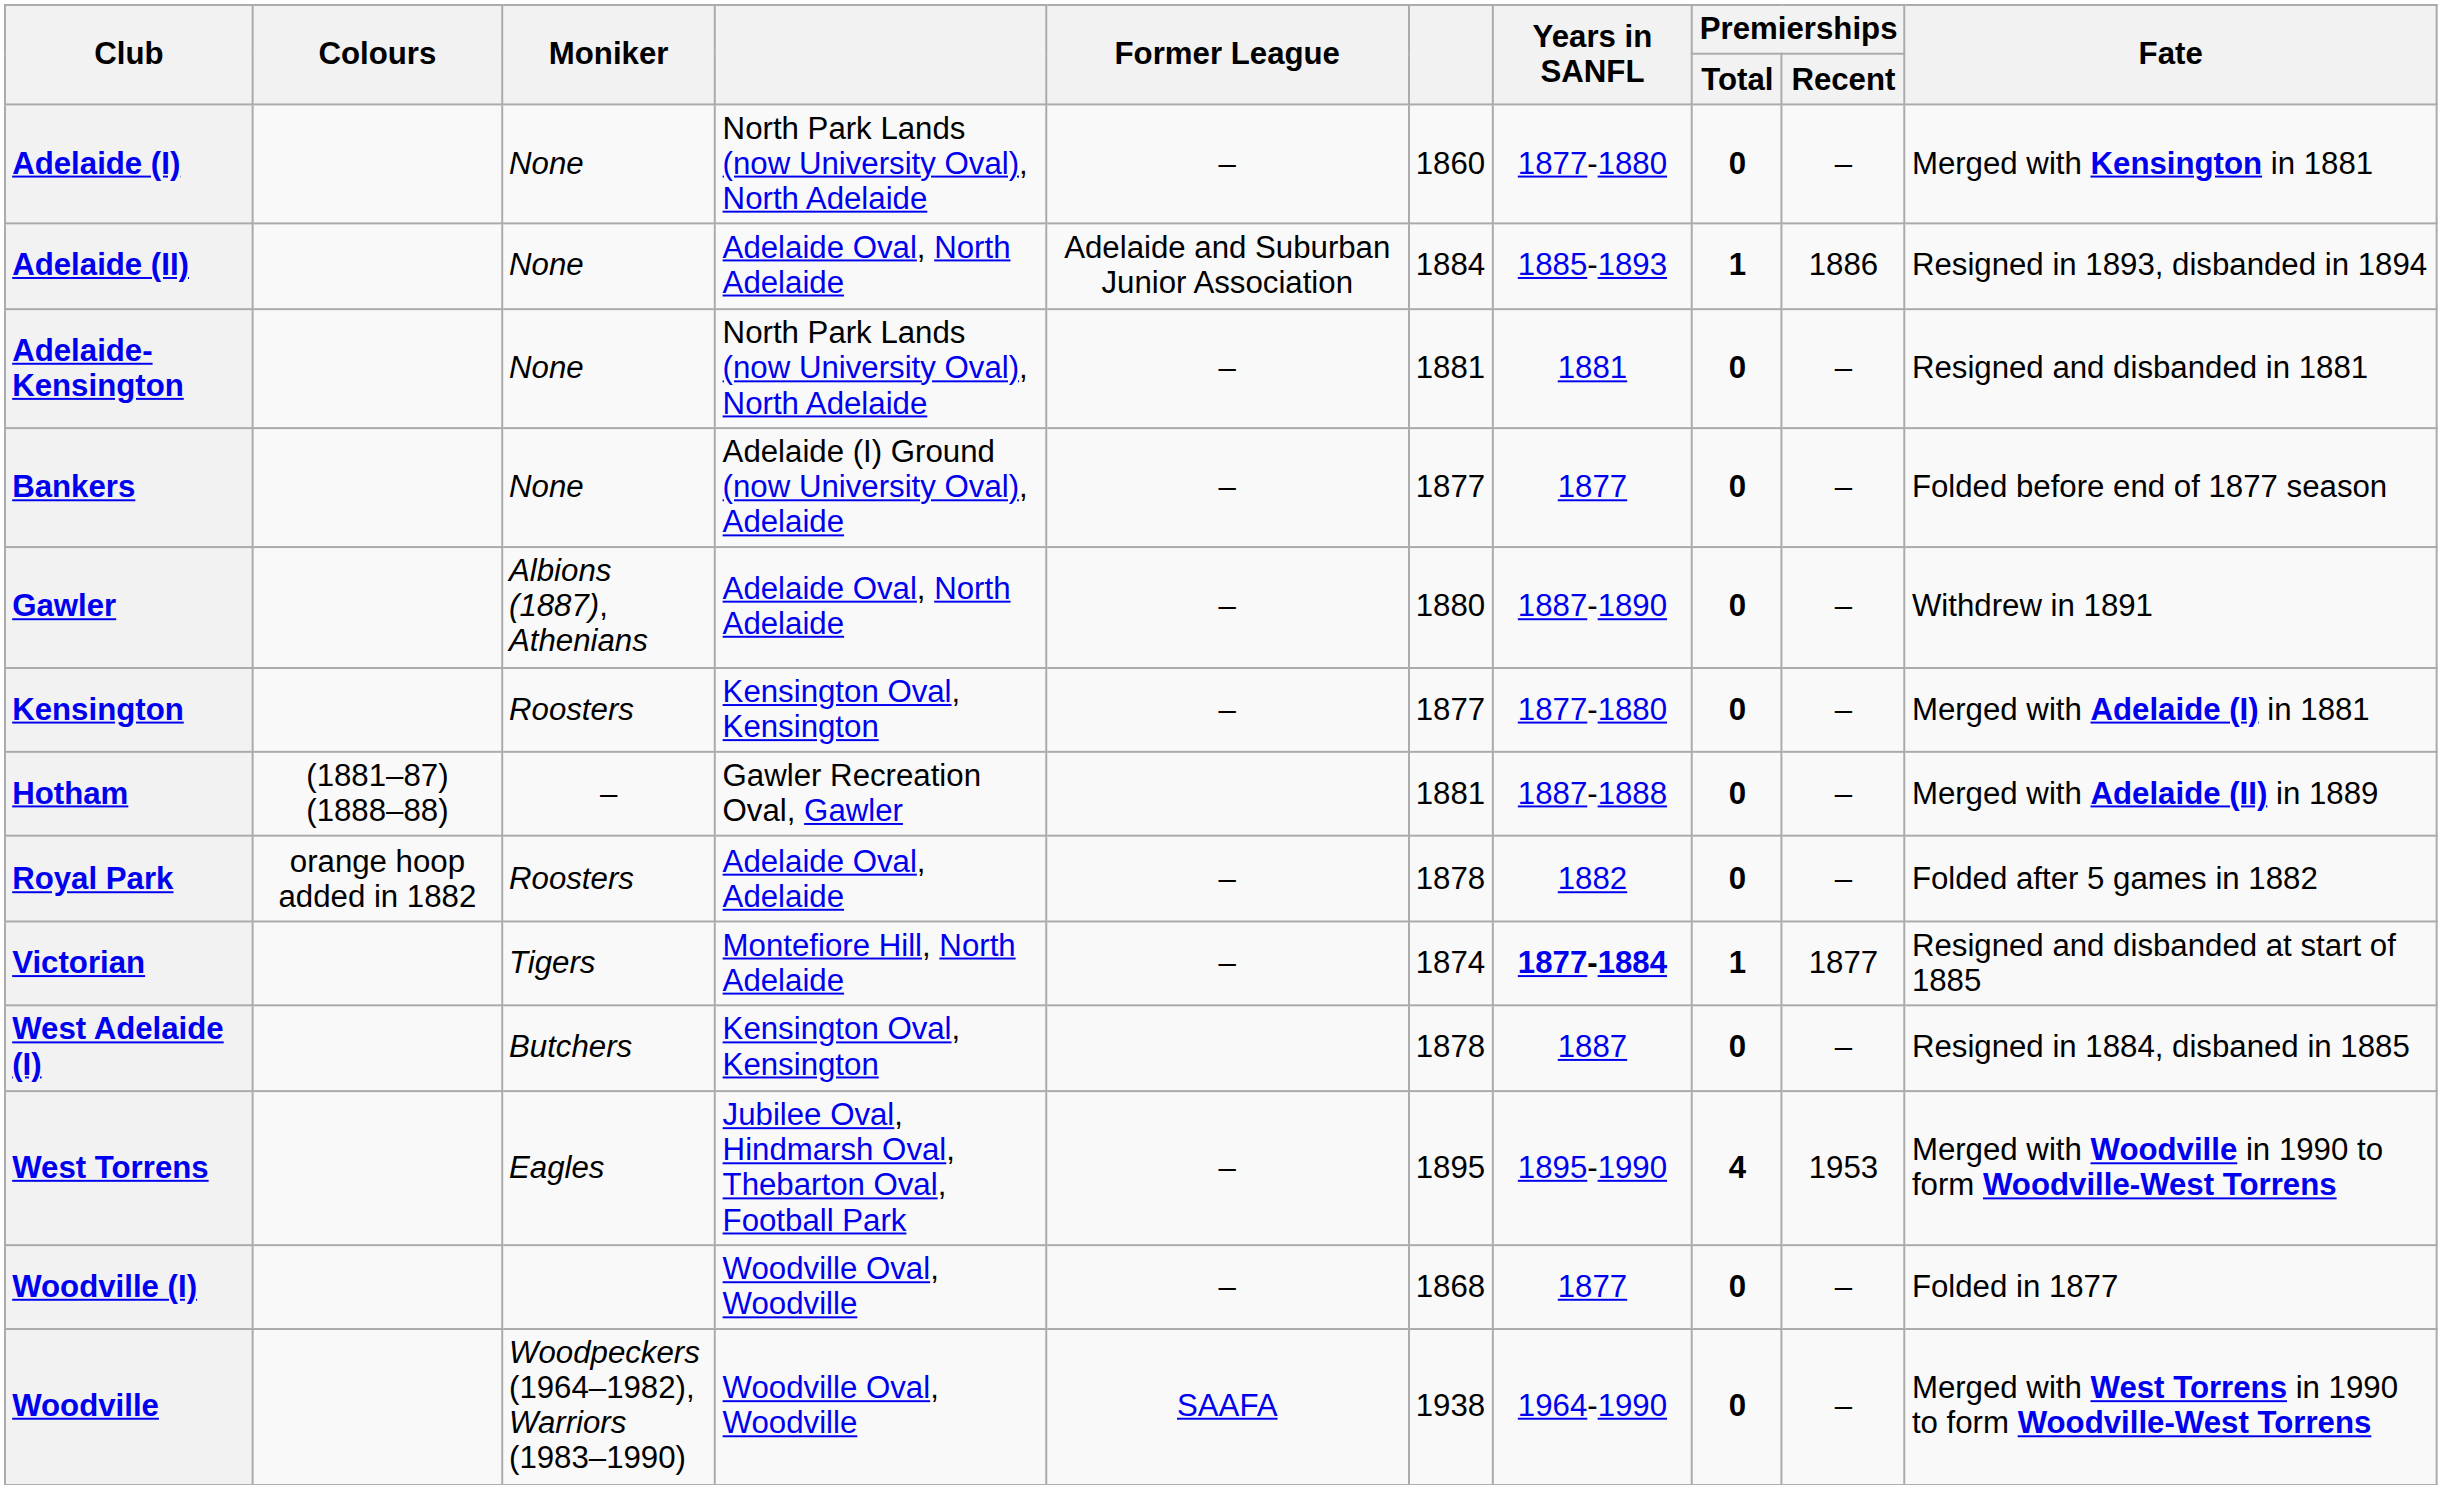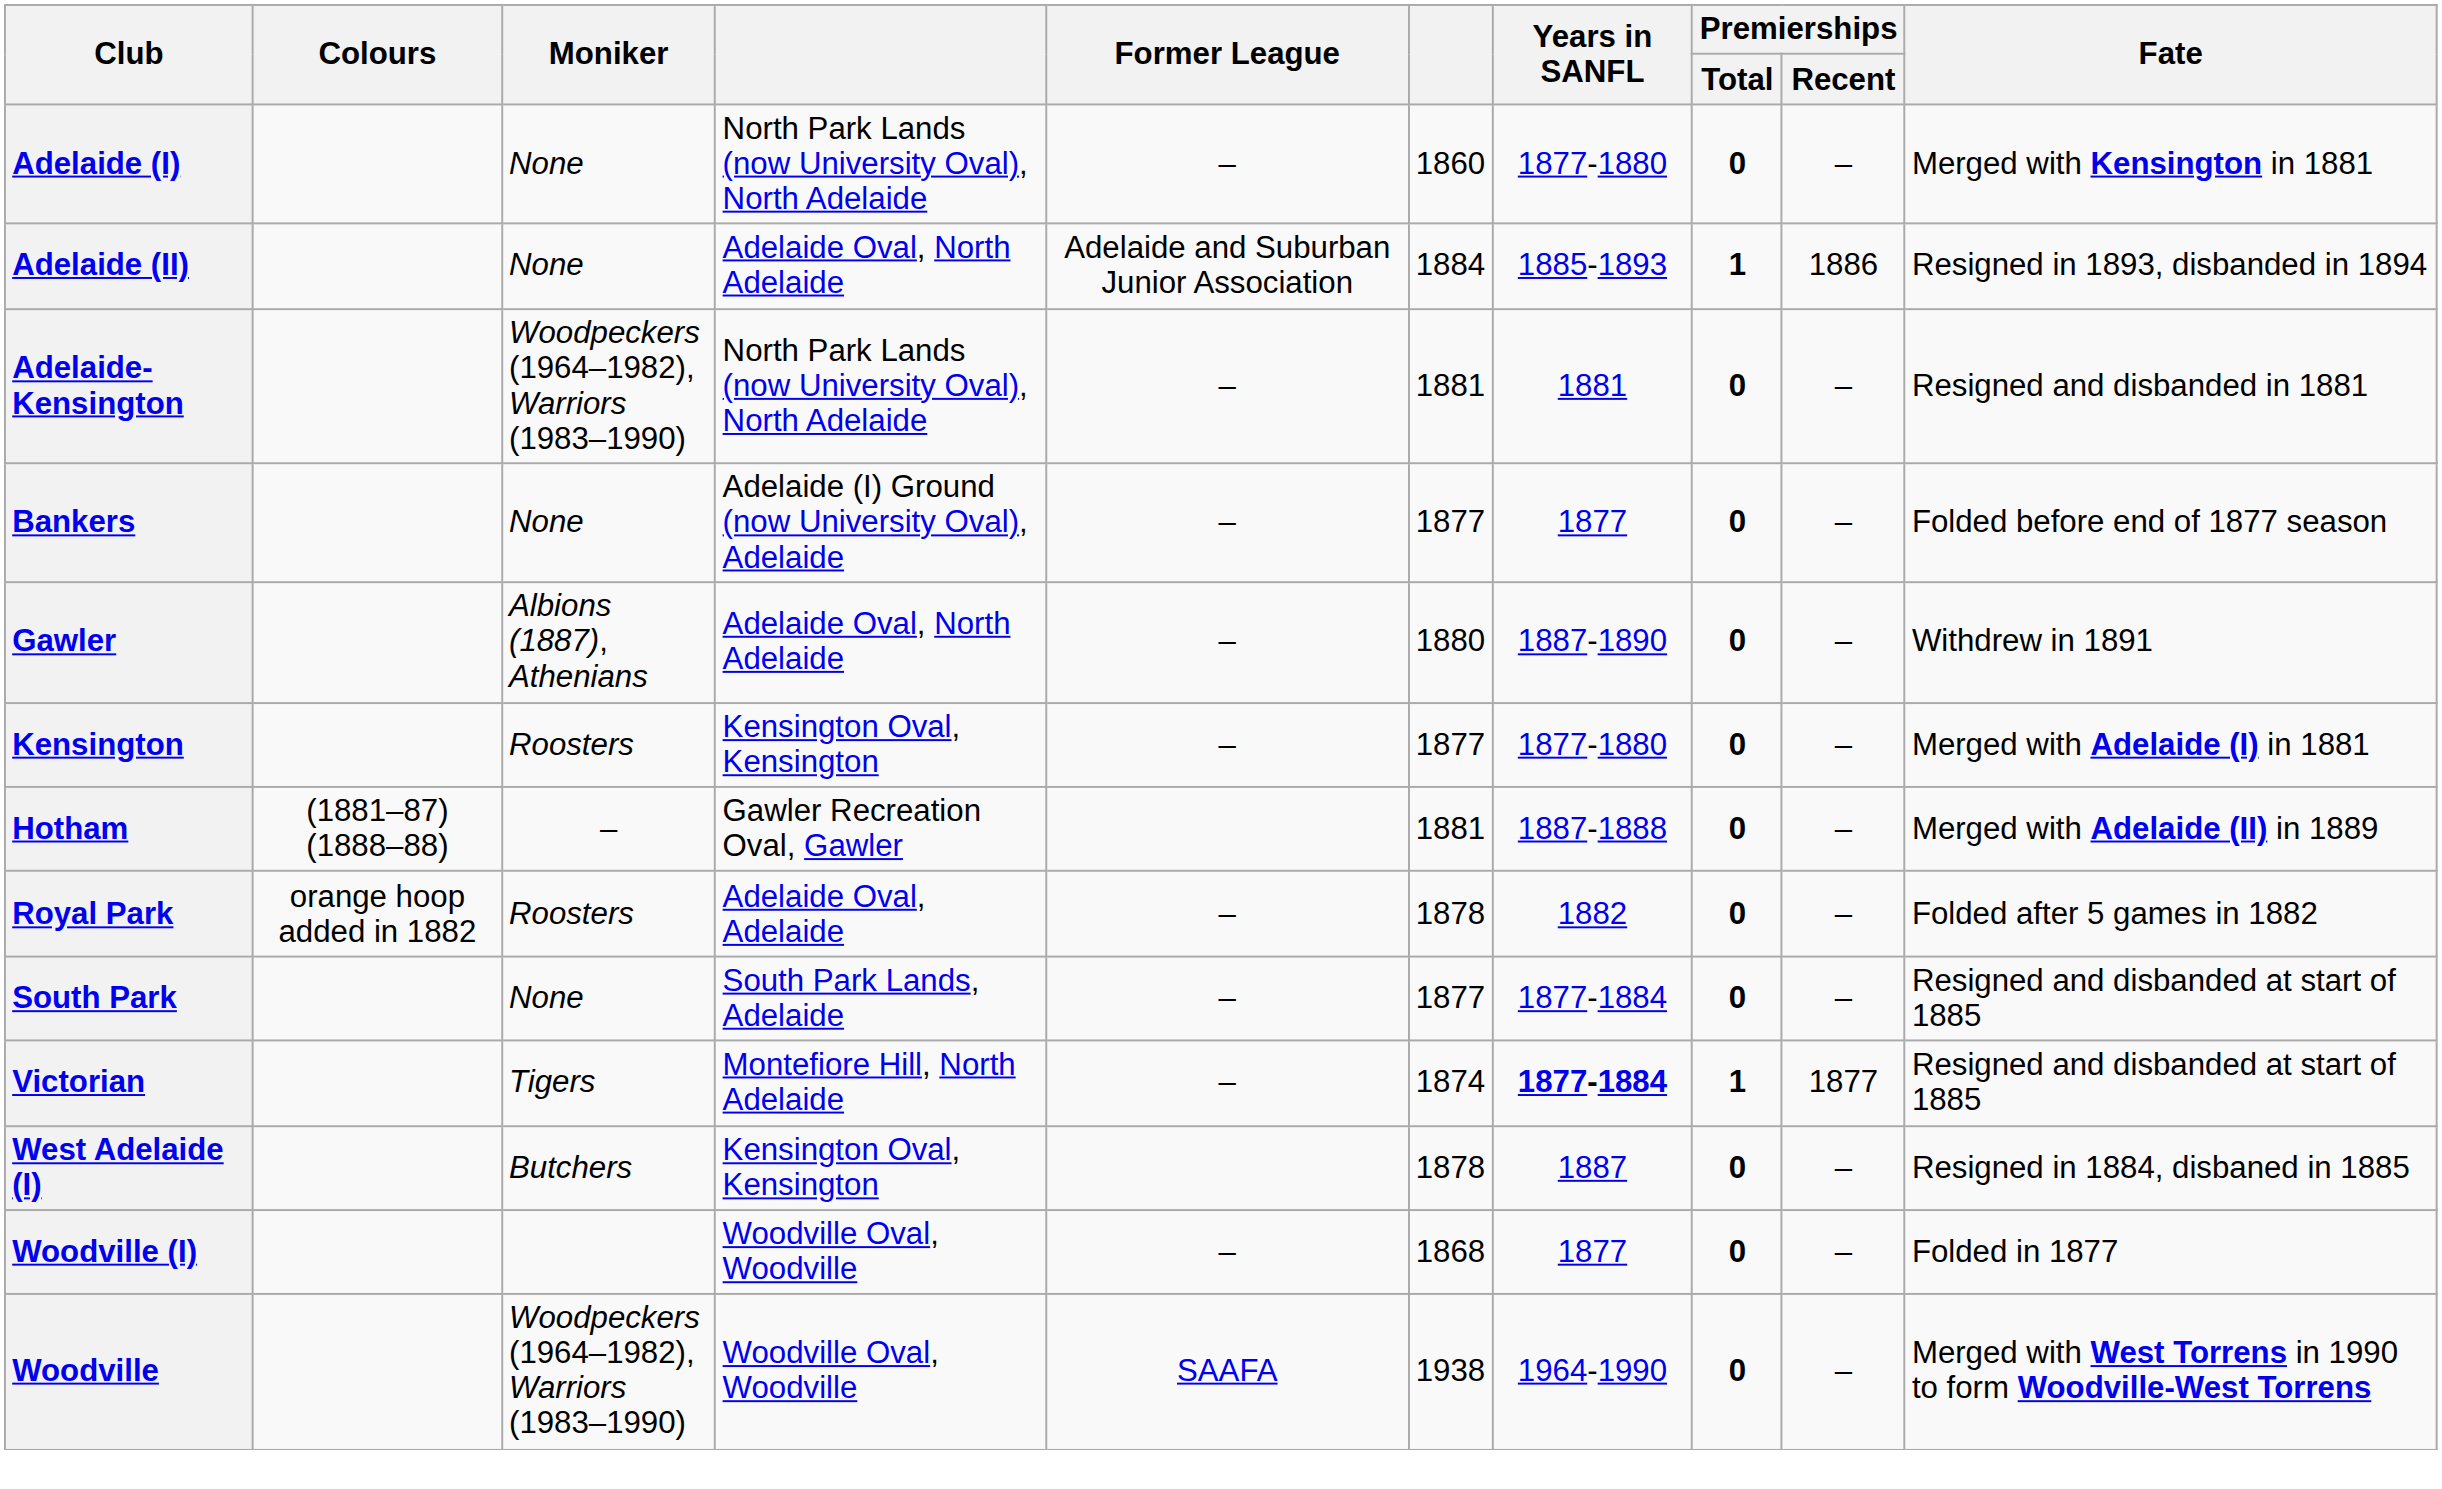 <table class="wikitable sortable" style="text-align:left;">
 <tr>
 <th rowspan="2">Club</th>
 <th rowspan="2"; class=unsortable>Colours</th>
 <th rowspan="2">Moniker</th>
 <th rowspan="2"></th>
 <th rowspan="2">Former League</th>
 <th rowspan="2"></th>
 <th rowspan="2">Years in SANFL</th>
 <th colspan="2">Premierships</th>
 <th rowspan="2">Fate</th>
 </tr>
 <tr>
 <th>Total</th>
 <th>Recent</th>
 </tr>
 <tr>
 <th style="text-align:left"><a href='#'>Adelaide (I)</a></th>
 <td align=center></td>
 <td><em>None</em></td>
 <td>North Park Lands <br><a href='#'>(now University Oval)</a>, <a href='#'>North Adelaide</a></td>
 <td style="text-align:center;">–</td>
 <td style="text-align:center;">1860</td>
 <td style="text-align:center;"><a href='#'>1877</a>-<a href='#'>1880</a></td>
 <td style="text-align:center;"><strong>0</strong></td>
 <td style="text-align:center;">–</td>
 <td>Merged with <a href='#'><strong>Kensington</strong></a> in 1881 <strong></strong></td>
 </tr>
 <tr>
 <th style="text-align:left"><a href='#'>Adelaide (II)</a></th>
 <td align=center></td>
 <td><em>None</em></td>
 <td><a href='#'>Adelaide Oval</a>, <a href='#'>North Adelaide</a></td>
 <td style="text-align:center;">Adelaide and Suburban Junior Association</td>
 <td style="text-align:center;">1884</td>
 <td style="text-align:center;"><a href='#'>1885</a>-<a href='#'>1893</a></td>
 <td style="text-align:center;"><strong>1</strong></td>
 <td style="text-align:center;">1886</td>
 <td>Resigned in 1893, disbanded in 1894</td>
 </tr>
 <tr>
 <th style="text-align:left"><a href='#'>Adelaide-Kensington</a></th>
 <td align=center></td>
-<td><em>None</em></td>
+<td><em>Woodpeckers</em><br>(1964–1982),<br><em>Warriors</em><br>(1983–1990)</td>
 <td>North Park Lands <br><a href='#'>(now University Oval)</a>, <a href='#'>North Adelaide</a></td>
 <td style="text-align:center;">–</td>
 <td style="text-align:center;">1881</td>
 <td style="text-align:center;"><a href='#'>1881</a></td>
 <td style="text-align:center;"><strong>0</strong></td>
 <td style="text-align:center;">–</td>
 <td>Resigned and disbanded in 1881 <strong></strong></td>
 </tr>
 <tr>
 <th style="text-align:left"><a href='#'>Bankers</a></th>
 <td align=center></td>
 <td><em>None</em></td>
 <td>Adelaide (I) Ground<br><a href='#'>(now University Oval)</a>, <a href='#'>Adelaide</a></td>
 <td style="text-align:center;">–</td>
 <td style="text-align:center;">1877</td>
 <td style="text-align:center;"><a href='#'>1877</a></td>
 <td style="text-align:center;"><strong>0</strong></td>
 <td style="text-align:center;">–</td>
 <td>Folded before end of 1877 season </td>
 </tr>
 <tr>
 <th style="text-align:left"><a href='#'>Gawler</a></th>
 <td align=center></td>
 <td><em>Albions (1887)</em>,<br><em>Athenians</em></td>
 <td><a href='#'>Adelaide Oval</a>, <a href='#'>North Adelaide</a></td>
 <td style="text-align:center;">–</td>
 <td style="text-align:center;">1880</td>
 <td style="text-align:center;"><a href='#'>1887</a>-<a href='#'>1890</a></td>
 <td style="text-align:center;"><strong>0</strong></td>
 <td style="text-align:center;">–</td>
 <td>Withdrew in 1891 </td>
 </tr>
 <tr>
 <th style="text-align:left"><a href='#'>Kensington</a></th>
 <td align=center></td>
 <td><em>Roosters</em></td>
 <td><a href='#'>Kensington Oval</a>, <a href='#'>Kensington</a></td>
 <td style="text-align:center;">–</td>
 <td style="text-align:center;">1877</td>
 <td style="text-align:center;"><a href='#'>1877</a>-<a href='#'>1880</a></td>
 <td style="text-align:center;"><strong>0</strong></td>
 <td style="text-align:center;">–</td>
 <td>Merged with <a href='#'><strong>Adelaide (I)</strong></a> in 1881 <strong></strong></td>
 </tr>
 <tr>
 <th style="text-align:left"><a href='#'>Hotham</a> <br> </th>
 <td align=center> (1881–87)<br> (1888–88)</td>
 <td style="text-align:center;">–</td>
 <td>Gawler Recreation Oval, <a href='#'>Gawler</a></td>
 <td style="text-align:center;"></td>
 <td style="text-align:center;">1881</td>
 <td style="text-align:center;"><a href='#'>1887</a>-<a href='#'>1888</a></td>
 <td style="text-align:center;"><strong>0</strong></td>
 <td style="text-align:center;">–</td>
 <td>Merged with <a href='#'><strong>Adelaide (II)</strong></a> in 1889 </td>
 </tr>
 <tr>
 <th style="text-align:left"><a href='#'>Royal Park</a></th>
 <td align=center> orange hoop added in 1882</td>
 <td><em>Roosters</em></td>
 <td><a href='#'>Adelaide Oval</a>, <a href='#'>Adelaide</a></td>
 <td style="text-align:center;">–</td>
 <td style="text-align:center;">1878</td>
 <td style="text-align:center;"><a href='#'>1882</a></td>
 <td style="text-align:center;"><strong>0</strong></td>
 <td style="text-align:center;">–</td>
 <td>Folded after 5 games in 1882 </td>
 </tr>
 <tr>
+<th style="text-align:left"><a href='#'>South Park</a></th>
+<td align=center></td>
+<td><em>None</em></td>
+<td><a href='#'>South Park Lands</a>, <a href='#'>Adelaide</a></td>
+<td style="text-align:center;">–</td>
+<td style="text-align:center;">1877</td>
+<td style="text-align:center;"><a href='#'>1877</a>-<a href='#'>1884</a></td>
+<td style="text-align:center;"><strong>0</strong></td>
+<td style="text-align:center;">–</td>
+<td>Resigned and disbanded at start of 1885 </td>
+</tr>
+<tr>
 <th style="text-align:left"><a href='#'>Victorian</a> <br> </th>
 <td align=center></td>
 <td><em>Tigers</em></td>
 <td><a href='#'>Montefiore Hill</a>, <a href='#'>North Adelaide</a></td>
 <td style="text-align:center;">–</td>
 <td style="text-align:center;">1874</td>
 <td style="text-align:center;"><strong><a href='#'>1877</a>-<a href='#'>1884</a></strong></td>
 <td style="text-align:center;"><strong>1</strong></td>
 <td style="text-align:center;">1877</td>
 <td>Resigned and disbanded at start of 1885 </td>
 </tr>
 <tr>
 <th style="text-align:left"><a href='#'>West Adelaide (I)</a> <br> </th>
 <td align=center></td>
 <td><em>Butchers</em></td>
 <td><a href='#'>Kensington Oval</a>, <a href='#'>Kensington</a></td>
 <td style="text-align:center;"></td>
 <td style="text-align:center;">1878</td>
 <td style="text-align:center;"><a href='#'>1887</a></td>
 <td style="text-align:center;"><strong>0</strong></td>
 <td style="text-align:center;">–</td>
 <td>Resigned in 1884, disbaned in 1885  <br></td>
-</tr>
-<tr>
-<th style="text-align:left"><a href='#'>West Torrens</a> <br> </th>
-<td align=center></td>
-<td><em>Eagles</em></td>
-<td><a href='#'>Jubilee Oval</a>,<br><a href='#'>Hindmarsh Oval</a>,<br><a href='#'>Thebarton Oval</a>,<br><a href='#'>Football Park</a></td>
-<td style="text-align:center;">–</td>
-<td style="text-align:center;">1895</td>
-<td style="text-align:center;"><a href='#'>1895</a>-<a href='#'>1990</a></td>
-<td style="text-align:center;"><strong>4</strong></td>
-<td style="text-align:center;">1953</td>
-<td>Merged with <strong><a href='#'>Woodville</a></strong> in 1990 to form <strong><a href='#'>Woodville-West Torrens</a></strong></td>
 </tr>
 <tr>
 <th style="text-align:left"><a href='#'>Woodville (I)</a></th>
 <td align="center"></td>
 <td></td>
 <td><a href='#'>Woodville Oval</a>, <a href='#'>Woodville</a></td>
 <td style="text-align:center;">–</td>
 <td style="text-align:center;">1868</td>
 <td style="text-align:center;"><a href='#'>1877</a></td>
 <td style="text-align:center;"><strong>0</strong></td>
 <td style="text-align:center;">–</td>
 <td>Folded in 1877</td>
 </tr>
 <tr>
 <th style="text-align:left"><a href='#'>Woodville</a></th>
 <td align="center"><br></td>
 <td><em>Woodpeckers</em><br>(1964–1982),<br><em>Warriors</em><br>(1983–1990)</td>
 <td><a href='#'>Woodville Oval</a>, <a href='#'>Woodville</a></td>
 <td style="text-align:center;"><a href='#'>SAAFA</a></td>
 <td style="text-align:center;">1938</td>
 <td style="text-align:center;"><a href='#'>1964</a>-<a href='#'>1990</a></td>
 <td style="text-align:center;"><strong>0</strong></td>
 <td style="text-align:center;">–</td>
 <td>Merged with <strong><a href='#'>West Torrens</a></strong> in 1990 to form <strong><a href='#'>Woodville-West Torrens</a></strong></td>
 </tr>
 </table>
